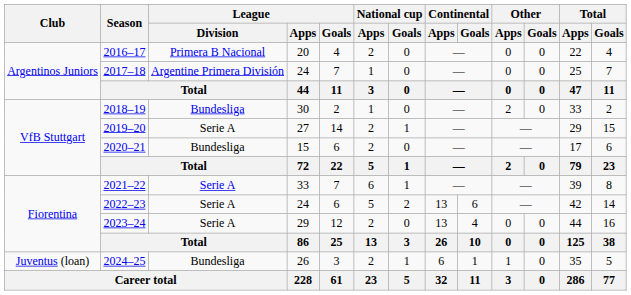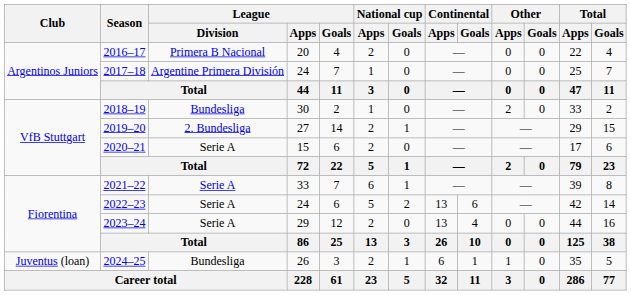 <table class="wikitable" style="text-align:center">
 <tr>
 <th rowspan="2">Club</th>
 <th rowspan="2">Season</th>
 <th colspan="3">League</th>
 <th colspan="2">National cup</th>
 <th colspan="2">Continental</th>
 <th colspan="2">Other</th>
 <th colspan="2">Total</th>
 </tr>
 <tr>
 <th>Division</th>
 <th>Apps</th>
 <th>Goals</th>
 <th>Apps</th>
 <th>Goals</th>
 <th>Apps</th>
 <th>Goals</th>
 <th>Apps</th>
 <th>Goals</th>
 <th>Apps</th>
 <th>Goals</th>
 </tr>
 <tr>
 <td rowspan="3"><a href='#'>Argentinos Juniors</a></td>
 <td><a href='#'>2016–17</a></td>
 <td><a href='#'>Primera B Nacional</a></td>
 <td>20</td>
 <td>4</td>
 <td>2</td>
 <td>0</td>
 <td colspan="2">—</td>
 <td>0</td>
 <td>0</td>
 <td>22</td>
 <td>4</td>
 </tr>
 <tr>
 <td><a href='#'>2017–18</a></td>
 <td><a href='#'>Argentine Primera División</a></td>
 <td>24</td>
 <td>7</td>
 <td>1</td>
 <td>0</td>
 <td colspan="2">—</td>
 <td>0</td>
 <td>0</td>
 <td>25</td>
 <td>7</td>
 </tr>
 <tr>
 <th colspan="2">Total</th>
 <th>44</th>
 <th>11</th>
 <th>3</th>
 <th>0</th>
 <th colspan="2">—</th>
 <th>0</th>
 <th>0</th>
 <th>47</th>
 <th>11</th>
 </tr>
 <tr>
 <td rowspan="4"><a href='#'>VfB Stuttgart</a></td>
 <td><a href='#'>2018–19</a></td>
 <td><a href='#'>Bundesliga</a></td>
 <td>30</td>
 <td>2</td>
 <td>1</td>
 <td>0</td>
 <td colspan="2">—</td>
 <td>2</td>
 <td>0</td>
 <td>33</td>
 <td>2</td>
 </tr>
 <tr>
 <td><a href='#'>2019–20</a></td>
-<td>Serie A</td>
+<td><a href='#'>2. Bundesliga</a></td>
 <td>27</td>
 <td>14</td>
 <td>2</td>
 <td>1</td>
 <td colspan="2">—</td>
 <td colspan="2">—</td>
 <td>29</td>
 <td>15</td>
 </tr>
 <tr>
 <td><a href='#'>2020–21</a></td>
-<td>Bundesliga</td>
+<td>Serie A</td>
 <td>15</td>
 <td>6</td>
 <td>2</td>
 <td>0</td>
 <td colspan="2">—</td>
 <td colspan="2">—</td>
 <td>17</td>
 <td>6</td>
 </tr>
 <tr>
 <th colspan="2">Total</th>
 <th>72</th>
 <th>22</th>
 <th>5</th>
 <th>1</th>
 <th colspan="2">—</th>
 <th>2</th>
 <th>0</th>
 <th>79</th>
 <th>23</th>
 </tr>
 <tr>
 <td rowspan="4"><a href='#'>Fiorentina</a></td>
 <td><a href='#'>2021–22</a></td>
 <td><a href='#'>Serie A</a></td>
 <td>33</td>
 <td>7</td>
 <td>6</td>
 <td>1</td>
 <td colspan="2">—</td>
 <td colspan="2">—</td>
 <td>39</td>
 <td>8</td>
 </tr>
 <tr>
 <td><a href='#'>2022–23</a></td>
 <td>Serie A</td>
 <td>24</td>
 <td>6</td>
 <td>5</td>
 <td>2</td>
 <td>13</td>
 <td>6</td>
 <td colspan="2">—</td>
 <td>42</td>
 <td>14</td>
 </tr>
 <tr>
 <td><a href='#'>2023–24</a></td>
 <td>Serie A</td>
 <td>29</td>
 <td>12</td>
 <td>2</td>
 <td>0</td>
 <td>13</td>
 <td>4</td>
 <td>0</td>
 <td>0</td>
 <td>44</td>
 <td>16</td>
 </tr>
 <tr>
 <th colspan="2">Total</th>
 <th>86</th>
 <th>25</th>
 <th>13</th>
 <th>3</th>
 <th>26</th>
 <th>10</th>
 <th>0</th>
 <th>0</th>
 <th>125</th>
 <th>38</th>
 </tr>
 <tr>
 <td><a href='#'>Juventus</a> (loan)</td>
 <td><a href='#'>2024–25</a></td>
 <td>Bundesliga</td>
 <td>26</td>
 <td>3</td>
 <td>2</td>
 <td>1</td>
 <td>6</td>
 <td>1</td>
 <td>1</td>
 <td>0</td>
 <td>35</td>
 <td>5</td>
 </tr>
 <tr>
 <th colspan="3">Career total</th>
 <th>228</th>
 <th>61</th>
 <th>23</th>
 <th>5</th>
 <th>32</th>
 <th>11</th>
 <th>3</th>
 <th>0</th>
 <th>286</th>
 <th>77</th>
 </tr>
 </table>
